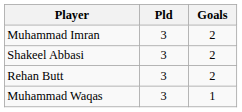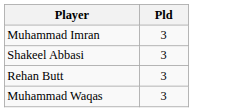 <table class=wikitable style="font-size:90%">
 <tr>
 <th width=150>Player</th>
 <th width=50>Pld</th>
-<th width=50>Goals</th>
 </tr>
 <tr>
 <td>Muhammad Imran</td>
 <td align="center">3</td>
-<td align="center">2</td>
 </tr>
 <tr>
 <td>Shakeel Abbasi</td>
 <td align="center">3</td>
-<td align="center">2</td>
 </tr>
 <tr>
 <td>Rehan Butt</td>
 <td align="center">3</td>
-<td align="center">2</td>
 </tr>
 <tr>
 <td>Muhammad Waqas</td>
 <td align="center">3</td>
-<td align="center">1</td>
 </tr>
 </table>
